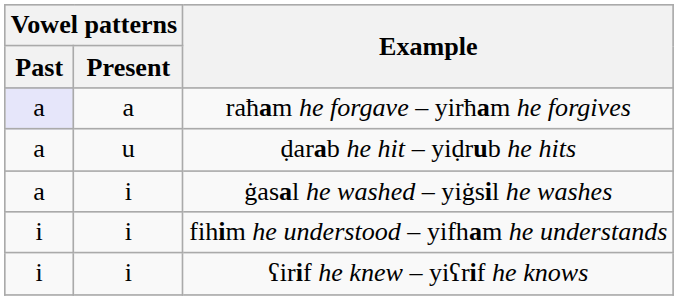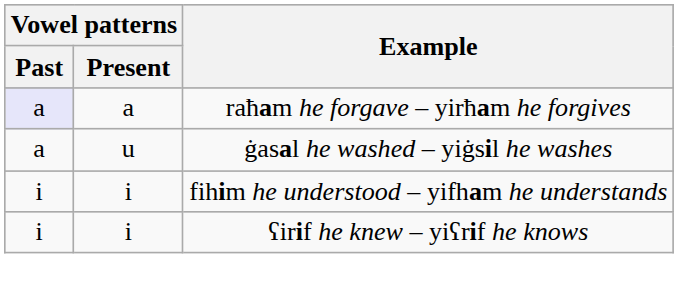 <table class="wikitable centered" style="text-align:center;">
 <tr>
 <th colspan="2">Vowel patterns</th>
 <th rowspan="2">Example</th>
 </tr>
 <tr>
 <th>Past</th>
 <th>Present</th>
 </tr>
 <tr>
 <td style="background: lavender;">a</td>
 <td>a</td>
 <td>raħ<strong>a</strong>m  <em>he forgave</em> – yirħ<strong>a</strong>m  <em>he forgives</em></td>
 </tr>
 <tr>
 <td>a</td>
 <td>u</td>
-<td>ḍar<strong>a</strong>b  <em>he hit</em> – yiḍr<strong>u</strong>b  <em>he hits</em></td>
-</tr>
-<tr>
-<td>a</td>
-<td>i</td>
 <td>ġas<strong>a</strong>l  <em>he washed</em> – yiġs<strong>i</strong>l  <em>he washes</em></td>
 </tr>
 <tr>
 <td>i</td>
 <td>i</td>
 <td>fih<strong>i</strong>m  <em>he understood</em> – yifh<strong>a</strong>m  <em>he understands</em></td>
 </tr>
 <tr>
 <td>i</td>
 <td>i</td>
 <td>ʕir<strong>i</strong>f  <em>he knew</em> – yiʕr<strong>i</strong>f  <em>he knows</em></td>
 </tr>
 </table>
